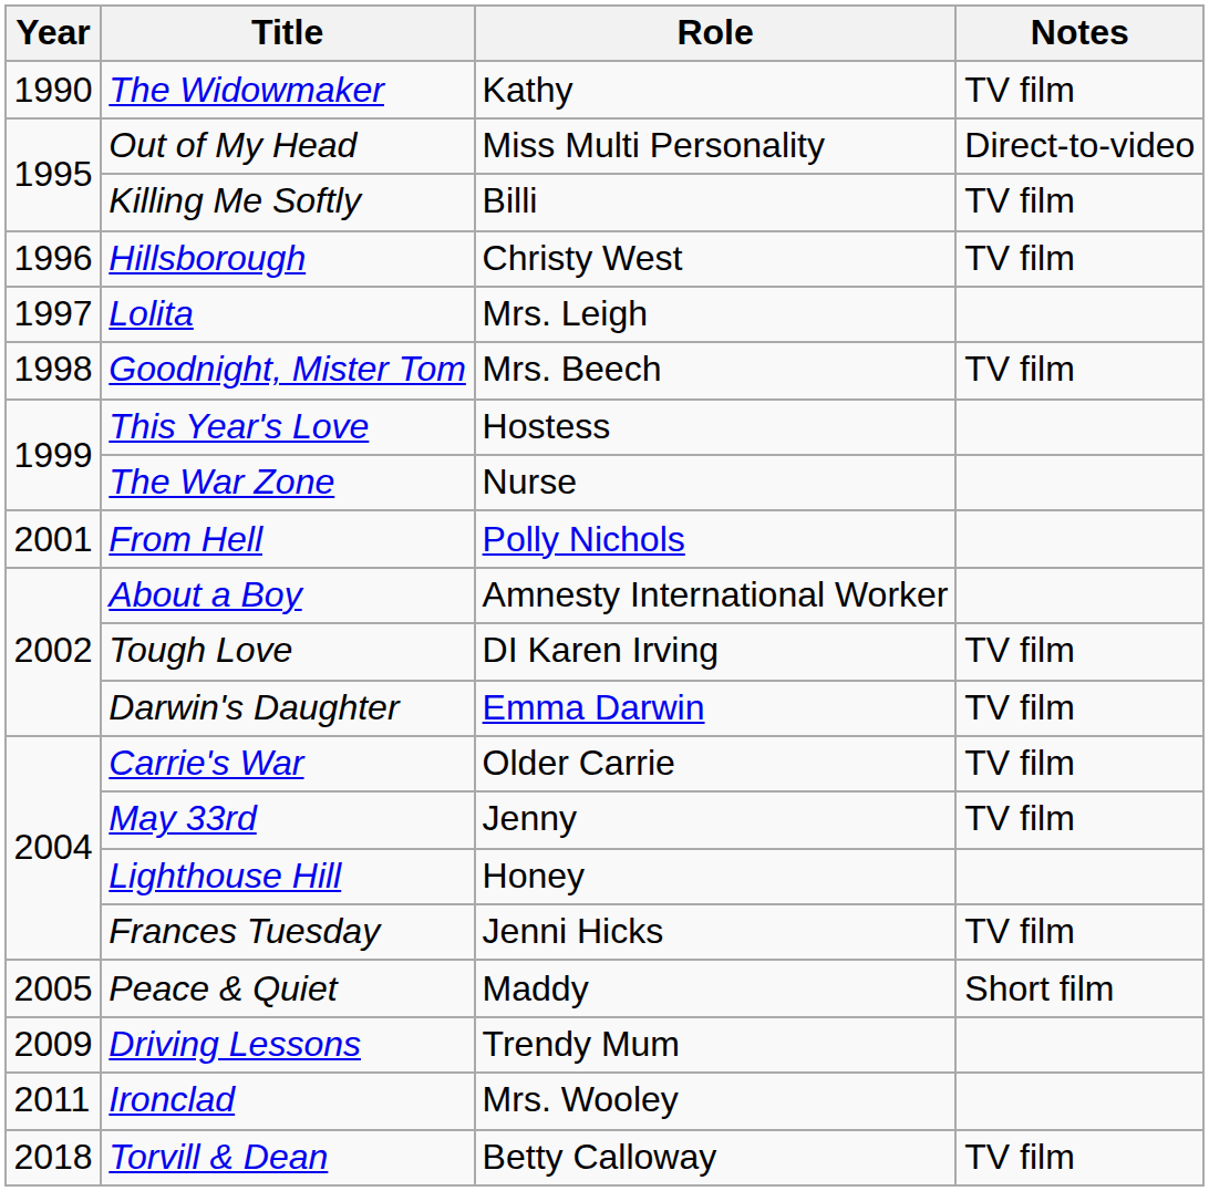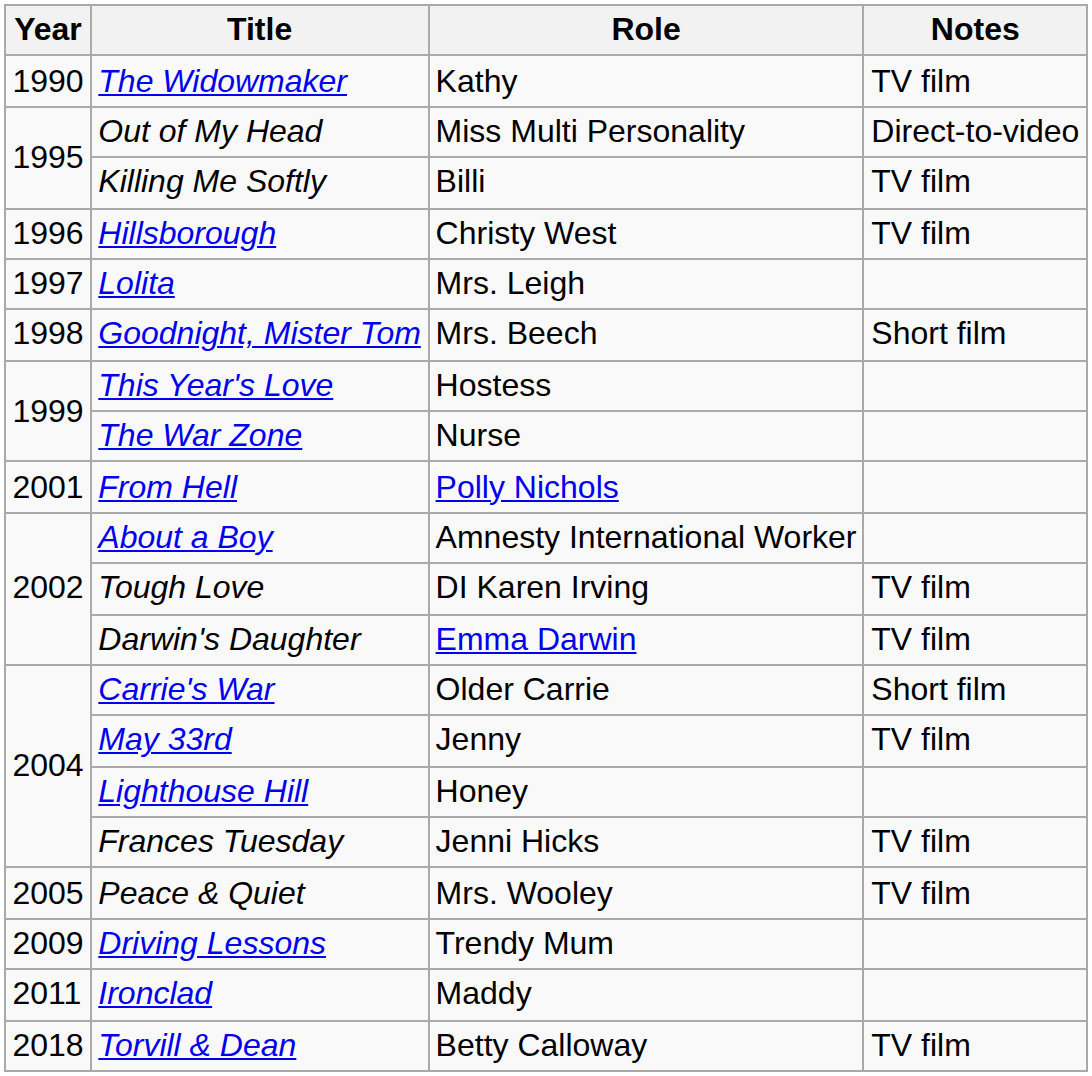 <table class="wikitable">
 <tr>
 <th>Year</th>
 <th>Title</th>
 <th>Role</th>
 <th>Notes</th>
 </tr>
 <tr>
 <td>1990</td>
 <td><em><a href='#'>The Widowmaker</a></em></td>
 <td>Kathy</td>
 <td>TV film</td>
 </tr>
 <tr>
 <td rowspan="2">1995</td>
 <td><em>Out of My Head</em></td>
 <td>Miss Multi Personality</td>
 <td>Direct-to-video</td>
 </tr>
 <tr>
 <td><em>Killing Me Softly</em></td>
 <td>Billi</td>
 <td>TV film</td>
 </tr>
 <tr>
 <td>1996</td>
 <td><em><a href='#'>Hillsborough</a></em></td>
 <td>Christy West</td>
 <td>TV film</td>
 </tr>
 <tr>
 <td>1997</td>
 <td><em><a href='#'>Lolita</a></em></td>
 <td>Mrs. Leigh</td>
 <td></td>
 </tr>
 <tr>
 <td>1998</td>
 <td><em><a href='#'>Goodnight, Mister Tom</a></em></td>
 <td>Mrs. Beech</td>
-<td>TV film</td>
+<td>Short film</td>
 </tr>
 <tr>
 <td rowspan="2">1999</td>
 <td><em><a href='#'>This Year's Love</a></em></td>
 <td>Hostess</td>
 <td></td>
 </tr>
 <tr>
 <td><em><a href='#'>The War Zone</a></em></td>
 <td>Nurse</td>
 <td></td>
 </tr>
 <tr>
 <td>2001</td>
 <td><em><a href='#'>From Hell</a></em></td>
 <td><a href='#'>Polly Nichols</a></td>
 <td></td>
 </tr>
 <tr>
 <td rowspan="3">2002</td>
 <td><em><a href='#'>About a Boy</a></em></td>
 <td>Amnesty International Worker</td>
 <td></td>
 </tr>
 <tr>
 <td><em>Tough Love</em></td>
 <td>DI Karen Irving</td>
 <td>TV film</td>
 </tr>
 <tr>
 <td><em>Darwin's Daughter</em></td>
 <td><a href='#'>Emma Darwin</a></td>
 <td>TV film</td>
 </tr>
 <tr>
 <td rowspan="4">2004</td>
 <td><em><a href='#'>Carrie's War</a></em></td>
 <td>Older Carrie</td>
-<td>TV film</td>
+<td>Short film</td>
 </tr>
 <tr>
 <td><em><a href='#'>May 33rd</a></em></td>
 <td>Jenny</td>
 <td>TV film</td>
 </tr>
 <tr>
 <td><em><a href='#'>Lighthouse Hill</a></em></td>
 <td>Honey</td>
 <td></td>
 </tr>
 <tr>
 <td><em>Frances Tuesday</em></td>
 <td>Jenni Hicks</td>
 <td>TV film</td>
 </tr>
 <tr>
 <td>2005</td>
 <td><em>Peace & Quiet</em></td>
-<td>Maddy</td>
-<td>Short film</td>
+<td>Mrs. Wooley</td>
+<td>TV film</td>
 </tr>
 <tr>
 <td>2009</td>
 <td><em><a href='#'>Driving Lessons</a></em></td>
 <td>Trendy Mum</td>
 <td></td>
 </tr>
 <tr>
 <td>2011</td>
 <td><em><a href='#'>Ironclad</a></em></td>
-<td>Mrs. Wooley</td>
+<td>Maddy</td>
 <td></td>
 </tr>
 <tr>
 <td>2018</td>
 <td><em><a href='#'>Torvill & Dean</a></em></td>
 <td>Betty Calloway</td>
 <td>TV film</td>
 </tr>
 <tr>
 </tr>
 </table>
